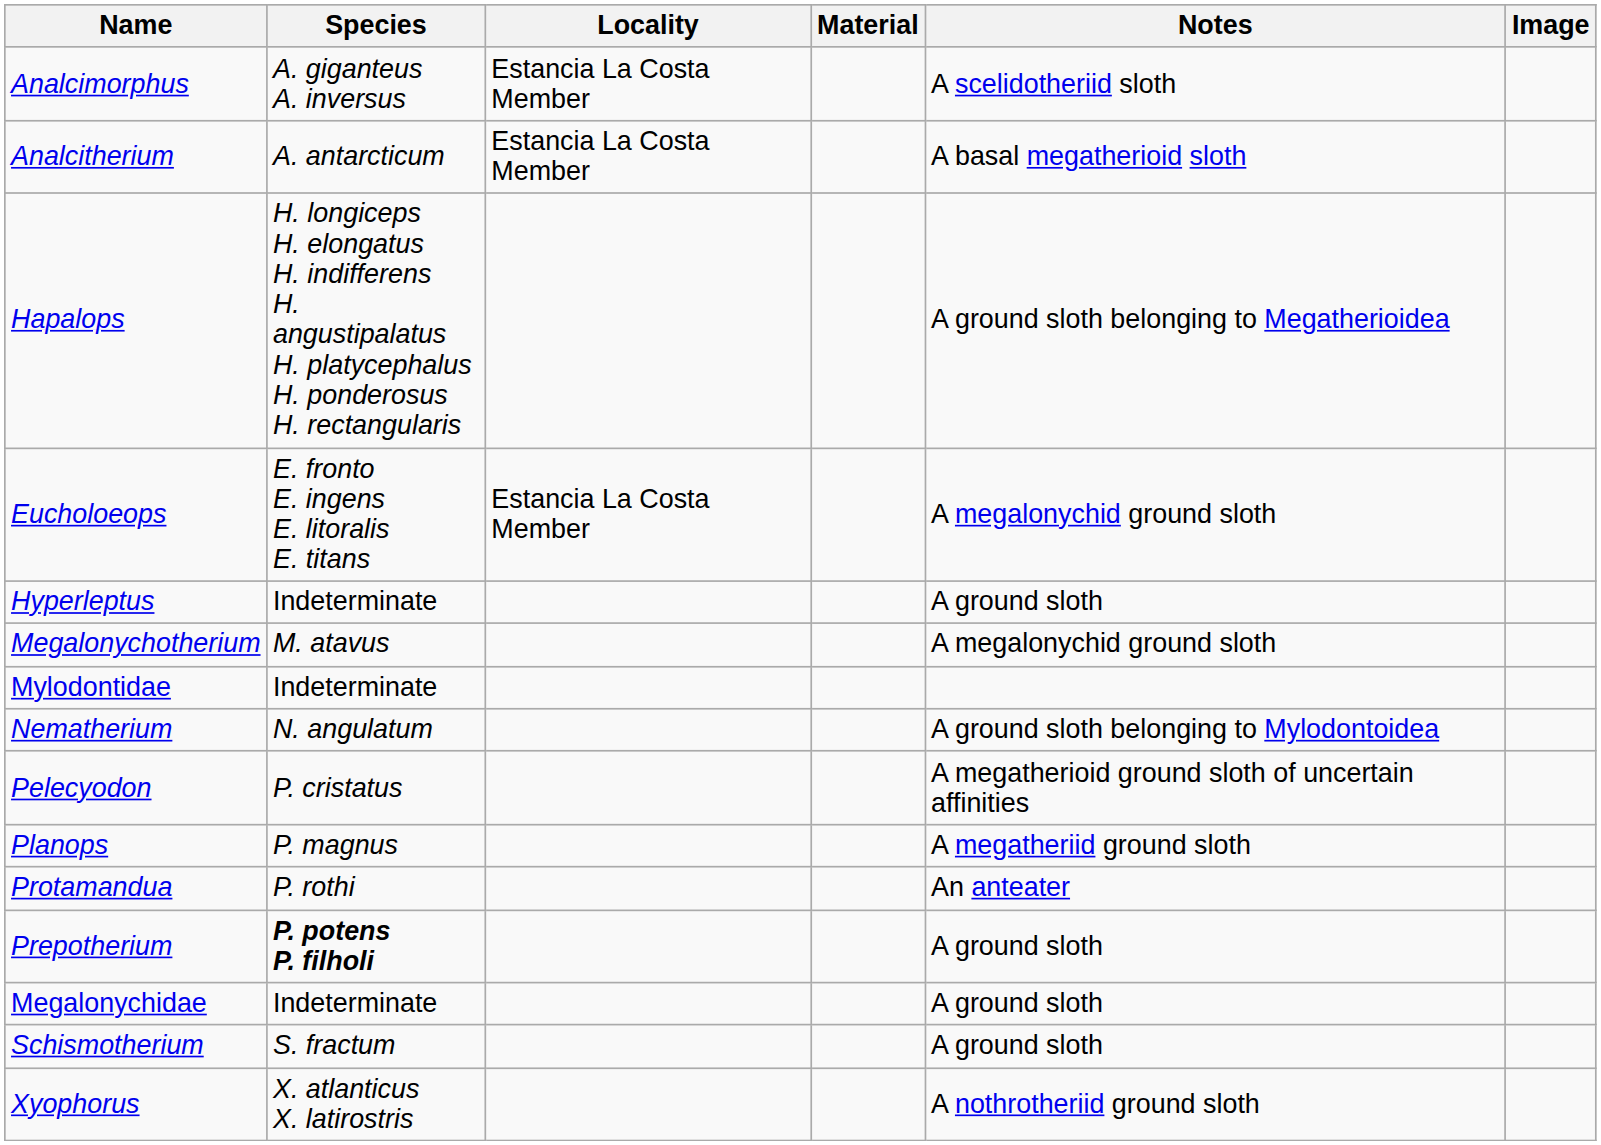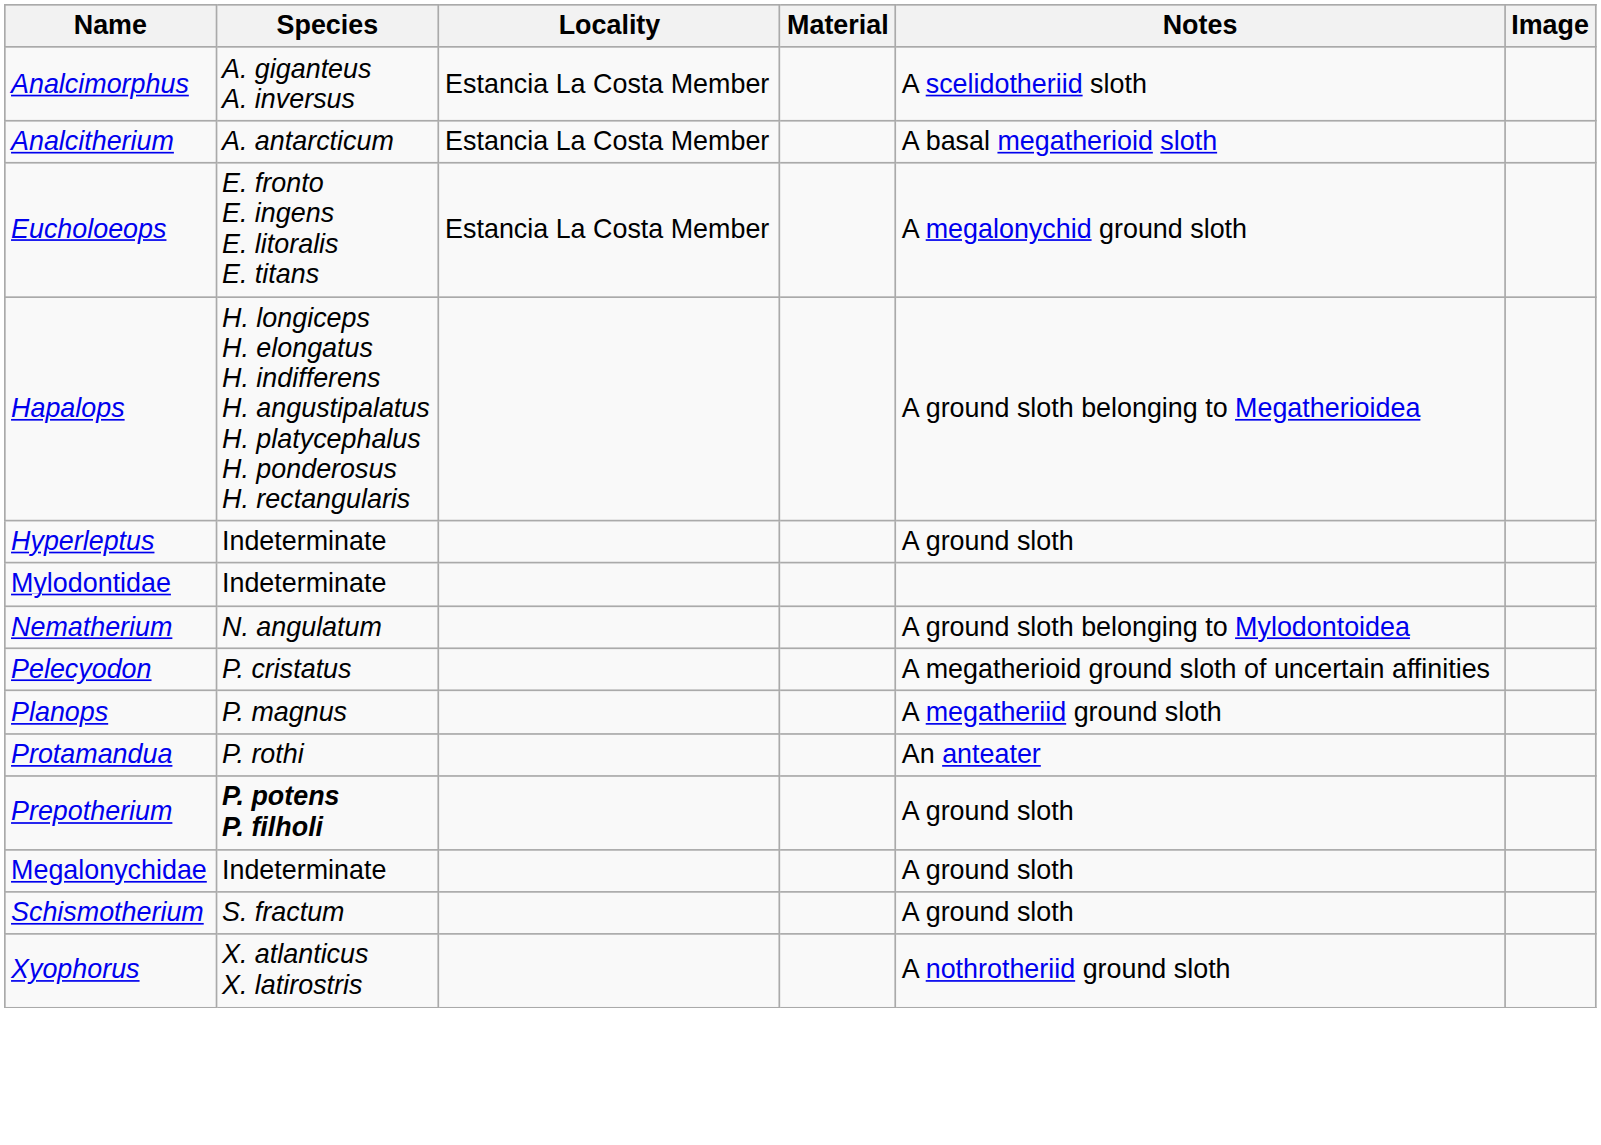 <table class="wikitable" align="center" width="75%">
 <tr>
 <th>Name</th>
 <th>Species</th>
 <th>Locality</th>
 <th>Material</th>
 <th>Notes</th>
 <th>Image</th>
 </tr>
 <tr>
 <td><em><a href='#'>Analcimorphus</a></em></td>
 <td><em>A. giganteus</em><br><em>A. inversus</em></td>
 <td>Estancia La Costa Member</td>
 <td></td>
 <td>A <a href='#'>scelidotheriid</a> sloth</td>
 <td></td>
 </tr>
 <tr>
 <td><em><a href='#'>Analcitherium</a></em></td>
 <td><em>A. antarcticum</em></td>
 <td>Estancia La Costa Member</td>
 <td></td>
 <td>A basal <a href='#'>megatherioid</a> <a href='#'>sloth</a></td>
 <td></td>
 </tr>
 <tr>
+<td><em><a href='#'>Eucholoeops</a></em></td>
+<td><em>E. fronto</em><br><em>E. ingens</em><br><em>E. litoralis</em><br><em>E. titans</em></td>
+<td>Estancia La Costa Member</td>
+<td></td>
+<td>A <a href='#'>megalonychid</a> ground sloth</td>
+<td></td>
+</tr>
+<tr>
 <td><em><a href='#'>Hapalops</a></em></td>
 <td><em>H. longiceps</em><br><em>H. elongatus</em><br><em>H. indifferens</em><br><em>H. angustipalatus</em><br><em>H. platycephalus</em><br><em>H. ponderosus</em><br><em>H. rectangularis</em></td>
 <td></td>
 <td></td>
 <td>A ground sloth belonging to <a href='#'>Megatherioidea</a></td>
 <td></td>
 </tr>
 <tr>
-<td><em><a href='#'>Eucholoeops</a></em></td>
-<td><em>E. fronto</em><br><em>E. ingens</em><br><em>E. litoralis</em><br><em>E. titans</em></td>
-<td>Estancia La Costa Member</td>
-<td></td>
-<td>A <a href='#'>megalonychid</a> ground sloth</td>
-<td></td>
-</tr>
-<tr>
 <td><em><a href='#'>Hyperleptus</a></em></td>
 <td>Indeterminate</td>
 <td></td>
 <td></td>
 <td>A ground sloth</td>
-<td></td>
-</tr>
-<tr>
-<td><em><a href='#'>Megalonychotherium</a></em></td>
-<td><em>M. atavus</em></td>
-<td></td>
-<td></td>
-<td>A megalonychid ground sloth</td>
 <td></td>
 </tr>
 <tr>
 <td><a href='#'>Mylodontidae</a></td>
 <td>Indeterminate</td>
 <td></td>
 <td></td>
 <td></td>
 <td></td>
 </tr>
 <tr>
 <td><em><a href='#'>Nematherium</a></em></td>
 <td><em>N. angulatum</em></td>
 <td></td>
 <td></td>
 <td>A ground sloth belonging to <a href='#'>Mylodontoidea</a></td>
 <td></td>
 </tr>
 <tr>
 <td><em><a href='#'>Pelecyodon</a></em></td>
 <td><em>P. cristatus</em></td>
 <td></td>
 <td></td>
 <td>A megatherioid ground sloth of uncertain affinities</td>
 <td></td>
 </tr>
 <tr>
 <td><em><a href='#'>Planops</a></em></td>
 <td><em>P. magnus</em></td>
 <td></td>
 <td></td>
 <td>A <a href='#'>megatheriid</a> ground sloth</td>
 <td></td>
 </tr>
 <tr>
 <td><em><a href='#'>Protamandua</a></em></td>
 <td><em>P. rothi</em></td>
 <td></td>
 <td></td>
 <td>An <a href='#'>anteater</a></td>
 <td></td>
 </tr>
 <tr>
 <td><em><a href='#'>Prepotherium</a></em></td>
 <td><strong><em>P. potens</em><br><em>P. filholi</em></strong></td>
 <td></td>
 <td></td>
 <td>A ground sloth</td>
 <td></td>
 </tr>
 <tr>
 <td><a href='#'>Megalonychidae</a></td>
 <td>Indeterminate</td>
 <td></td>
 <td></td>
 <td>A ground sloth</td>
 <td></td>
 </tr>
 <tr>
 <td><em><a href='#'>Schismotherium</a></em></td>
 <td><em>S. fractum</em></td>
 <td></td>
 <td></td>
 <td>A ground sloth</td>
 <td></td>
 </tr>
 <tr>
 <td><em><a href='#'>Xyophorus</a></em></td>
 <td><em>X. atlanticus</em><br><em>X. latirostris</em></td>
 <td></td>
 <td></td>
 <td>A <a href='#'>nothrotheriid</a> ground sloth</td>
 <td></td>
 </tr>
 </table>
